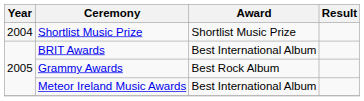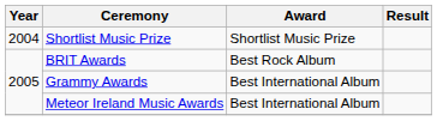 <table class="wikitable">
 <tr>
 <th>Year</th>
 <th>Ceremony</th>
 <th>Award</th>
 <th>Result</th>
 </tr>
 <tr>
 <td>2004</td>
 <td><a href='#'>Shortlist Music Prize</a></td>
 <td>Shortlist Music Prize</td>
 <td></td>
 </tr>
 <tr>
 <td rowspan="3">2005</td>
 <td><a href='#'>BRIT Awards</a></td>
-<td>Best International Album</td>
+<td>Best Rock Album</td>
 <td></td>
 </tr>
 <tr>
 <td><a href='#'>Grammy Awards</a></td>
-<td>Best Rock Album</td>
+<td>Best International Album</td>
 <td></td>
 </tr>
 <tr>
 <td><a href='#'>Meteor Ireland Music Awards</a></td>
 <td>Best International Album</td>
 <td></td>
 </tr>
 <tr>
 </tr>
 </table>
